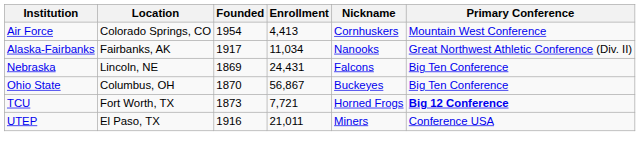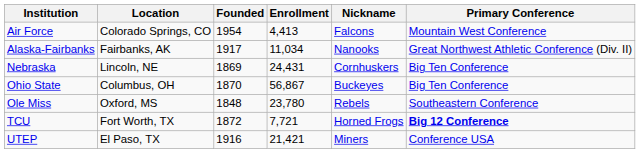 <table class="wikitable">
 <tr>
 <th>Institution</th>
 <th>Location</th>
 <th>Founded</th>
 <th>Enrollment</th>
 <th>Nickname</th>
 <th>Primary Conference</th>
 </tr>
 <tr>
 <td><a href='#'>Air Force</a></td>
 <td>Colorado Springs, CO</td>
 <td>1954</td>
 <td>4,413</td>
-<td><a href='#'>Cornhuskers</a></td>
+<td><a href='#'>Falcons</a></td>
 <td><a href='#'>Mountain West Conference</a></td>
 </tr>
 <tr>
 <td><a href='#'>Alaska-Fairbanks</a></td>
 <td>Fairbanks, AK</td>
 <td>1917</td>
 <td>11,034</td>
 <td><a href='#'>Nanooks</a></td>
 <td><a href='#'>Great Northwest Athletic Conference</a> (Div. II)</td>
 </tr>
 <tr>
 <td><a href='#'>Nebraska</a></td>
 <td>Lincoln, NE</td>
 <td>1869</td>
 <td>24,431</td>
-<td><a href='#'>Falcons</a></td>
+<td><a href='#'>Cornhuskers</a></td>
 <td><a href='#'>Big Ten Conference</a></td>
 </tr>
 <tr>
 <td><a href='#'>Ohio State</a></td>
 <td>Columbus, OH</td>
 <td>1870</td>
 <td>56,867</td>
 <td><a href='#'>Buckeyes</a></td>
 <td><a href='#'>Big Ten Conference</a></td>
 </tr>
 <tr>
+<td><a href='#'>Ole Miss</a></td>
+<td>Oxford, MS</td>
+<td>1848</td>
+<td>23,780</td>
+<td><a href='#'>Rebels</a></td>
+<td><a href='#'>Southeastern Conference</a></td>
+</tr>
+<tr>
 <td><a href='#'>TCU</a></td>
 <td>Fort Worth, TX</td>
-<td>1873</td>
+<td>1872</td>
 <td>7,721</td>
 <td><a href='#'>Horned Frogs</a></td>
 <td><strong><a href='#'>Big 12 Conference</a></strong></td>
 </tr>
 <tr>
 <td><a href='#'>UTEP</a></td>
 <td>El Paso, TX</td>
 <td>1916</td>
-<td>21,011</td>
+<td>21,421</td>
 <td><a href='#'>Miners</a></td>
 <td><a href='#'>Conference USA</a></td>
 </tr>
 </table>
